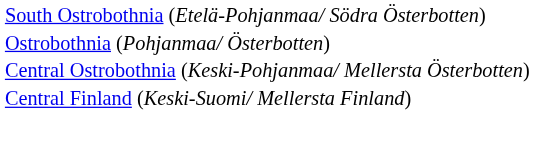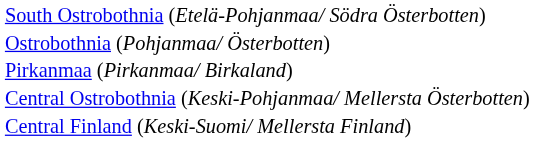 <table>
 <tr>
 <td></td>
 <td><a href='#'>South Ostrobothnia</a> (<em>Etelä-Pohjanmaa/ Södra Österbotten</em>)</td>
 </tr>
 <tr>
 <td></td>
 <td><a href='#'>Ostrobothnia</a> (<em>Pohjanmaa/ Österbotten</em>)</td>
 </tr>
 <tr>
 <td></td>
+<td><a href='#'>Pirkanmaa</a> (<em>Pirkanmaa/ Birkaland</em>)</td>
+</tr>
+<tr>
+<td></td>
 <td><a href='#'>Central Ostrobothnia</a> (<em>Keski-Pohjanmaa/ Mellersta Österbotten</em>)</td>
 </tr>
 <tr>
 <td></td>
 <td><a href='#'>Central Finland</a> (<em>Keski-Suomi/ Mellersta Finland</em>)</td>
 </tr>
 </table>
